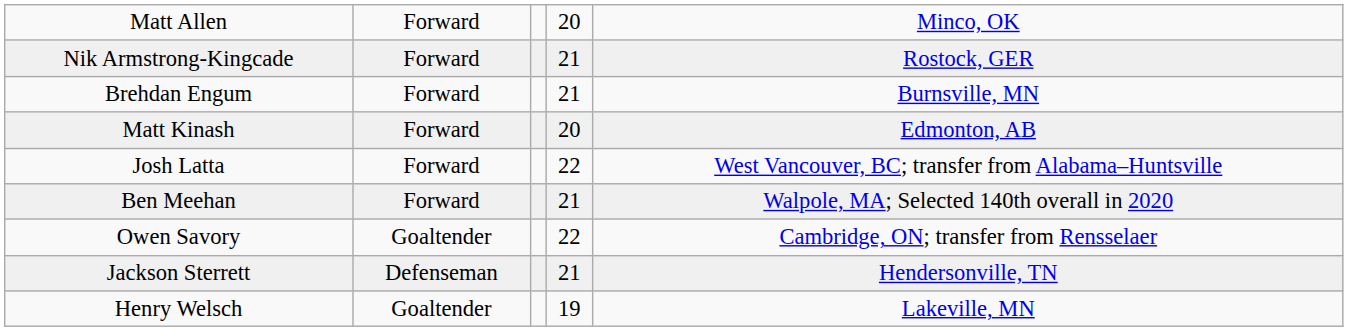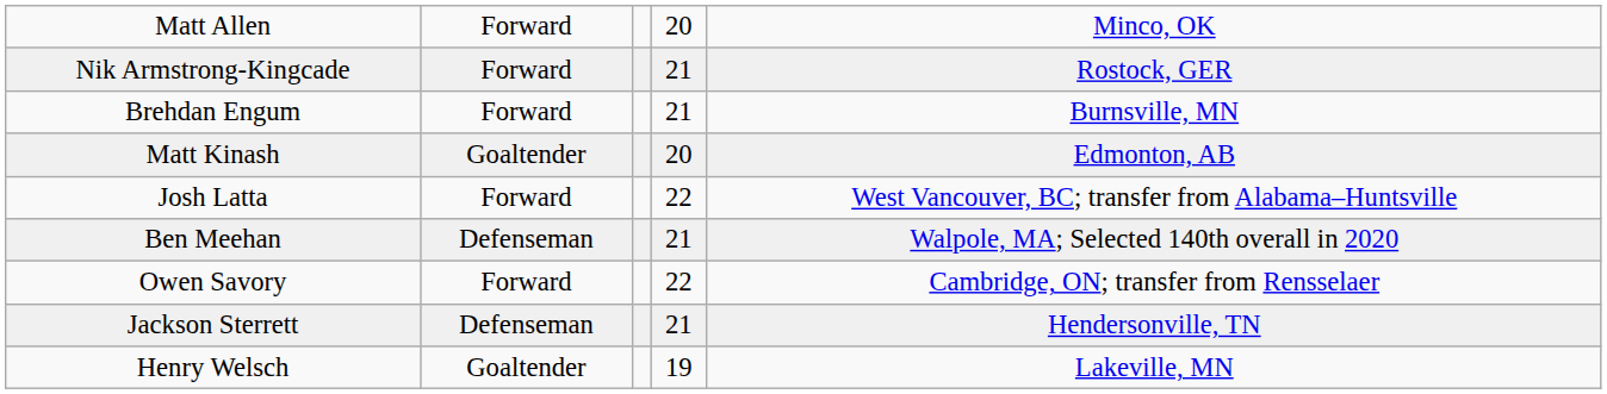 <table class="wikitable" width="60%">
 <tr align="center" bgcolor="">
 <td>Matt Allen</td>
 <td>Forward</td>
 <td></td>
 <td>20</td>
 <td><a href='#'>Minco, OK</a></td>
 </tr>
 <tr align="center" bgcolor="f0f0f0">
 <td>Nik Armstrong-Kingcade</td>
 <td>Forward</td>
 <td></td>
 <td>21</td>
 <td><a href='#'>Rostock, GER</a></td>
 </tr>
 <tr align="center" bgcolor="">
 <td>Brehdan Engum</td>
 <td>Forward</td>
 <td></td>
 <td>21</td>
 <td><a href='#'>Burnsville, MN</a></td>
 </tr>
 <tr align="center" bgcolor="f0f0f0">
 <td>Matt Kinash</td>
-<td>Forward</td>
+<td>Goaltender</td>
 <td></td>
 <td>20</td>
 <td><a href='#'>Edmonton, AB</a></td>
 </tr>
 <tr align="center" bgcolor="">
 <td>Josh Latta</td>
 <td>Forward</td>
 <td></td>
 <td>22</td>
 <td><a href='#'>West Vancouver, BC</a>; transfer from <a href='#'>Alabama–Huntsville</a></td>
 </tr>
 <tr align="center" bgcolor="f0f0f0">
 <td>Ben Meehan</td>
-<td>Forward</td>
+<td>Defenseman</td>
 <td></td>
 <td>21</td>
 <td><a href='#'>Walpole, MA</a>; Selected 140th overall in <a href='#'>2020</a></td>
 </tr>
 <tr align="center" bgcolor="">
 <td>Owen Savory</td>
-<td>Goaltender</td>
+<td>Forward</td>
 <td></td>
 <td>22</td>
 <td><a href='#'>Cambridge, ON</a>; transfer from <a href='#'>Rensselaer</a></td>
 </tr>
 <tr align="center" bgcolor="f0f0f0">
 <td>Jackson Sterrett</td>
 <td>Defenseman</td>
 <td></td>
 <td>21</td>
 <td><a href='#'>Hendersonville, TN</a></td>
 </tr>
 <tr align="center" bgcolor="">
 <td>Henry Welsch</td>
 <td>Goaltender</td>
 <td></td>
 <td>19</td>
 <td><a href='#'>Lakeville, MN</a></td>
 </tr>
 </table>
